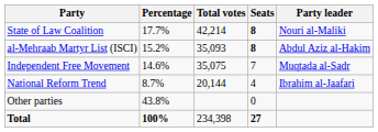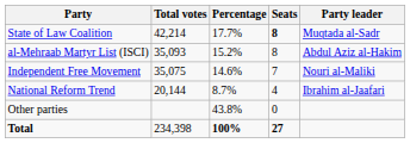 <table class="wikitable" style="border:1px solid #8888aa; background:#f8f8f8; padding:0; font-size:90%;">
 <tr>
 <th>Party</th>
+<th>Total votes</th>
 <th>Percentage</th>
-<th>Total votes</th>
 <th>Seats</th>
 <th>Party leader</th>
 </tr>
 <tr>
 <td><a href='#'>State of Law Coalition</a></td>
+<td>42,214</td>
 <td>17.7%</td>
-<td>42,214</td>
 <td><strong>8</strong></td>
-<td><a href='#'>Nouri al-Maliki</a></td>
+<td><a href='#'>Muqtada al-Sadr</a></td>
 </tr>
 <tr>
 <td><a href='#'>al-Mehraab Martyr List</a> (ISCI)</td>
+<td>35,093</td>
 <td>15.2%</td>
-<td>35,093</td>
-<td><strong>8</strong></td>
+<td>8</td>
 <td><a href='#'>Abdul Aziz al-Hakim</a></td>
 </tr>
 <tr>
 <td><a href='#'>Independent Free Movement</a></td>
+<td>35,075</td>
 <td>14.6%</td>
-<td>35,075</td>
 <td>7</td>
-<td><a href='#'>Muqtada al-Sadr</a></td>
+<td><a href='#'>Nouri al-Maliki</a></td>
 </tr>
 <tr>
 <td><a href='#'>National Reform Trend</a></td>
+<td>20,144</td>
 <td>8.7%</td>
-<td>20,144</td>
 <td>4</td>
 <td><a href='#'>Ibrahim al-Jaafari</a></td>
 </tr>
 <tr>
 <td>Other parties</td>
+<td></td>
 <td>43.8%</td>
-<td></td>
 <td>0</td>
 <td></td>
 </tr>
 <tr>
 <td><strong>Total</strong></td>
+<td>234,398</td>
 <td><strong>100%</strong></td>
-<td>234,398</td>
 <td><strong>27</strong></td>
 <td></td>
 </tr>
 </table>
